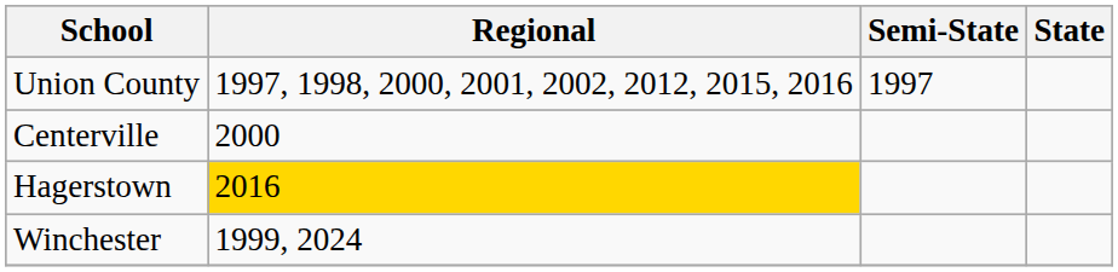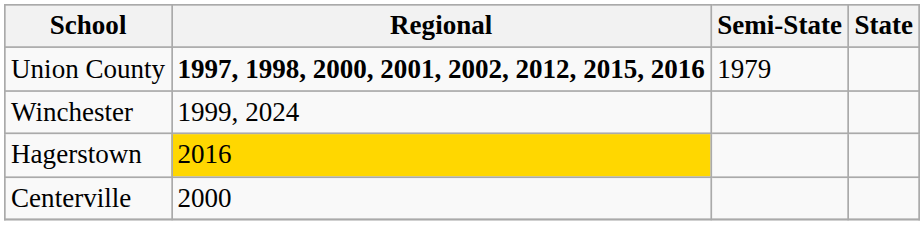 <table class="wikitable">
 <tr>
 <th>School</th>
 <th>Regional</th>
 <th>Semi-State</th>
 <th>State</th>
 </tr>
 <tr>
 <td>Union County</td>
-<td>1997, 1998, 2000, 2001, 2002, 2012, 2015, 2016</td>
-<td>1997</td>
+<td><strong>1997, 1998, 2000, 2001, 2002, 2012, 2015, 2016</strong></td>
+<td>1979</td>
 <td></td>
 </tr>
 <tr>
-<td>Centerville</td>
-<td>2000</td>
+<td>Winchester</td>
+<td>1999, 2024</td>
 <td></td>
 <td></td>
 </tr>
 <tr>
 <td>Hagerstown</td>
 <td style="background: gold;">2016</td>
 <td></td>
 <td></td>
 </tr>
 <tr>
-<td>Winchester</td>
-<td>1999, 2024</td>
+<td>Centerville</td>
+<td>2000</td>
 <td></td>
 <td></td>
 </tr>
 <tr>
 </tr>
 </table>
